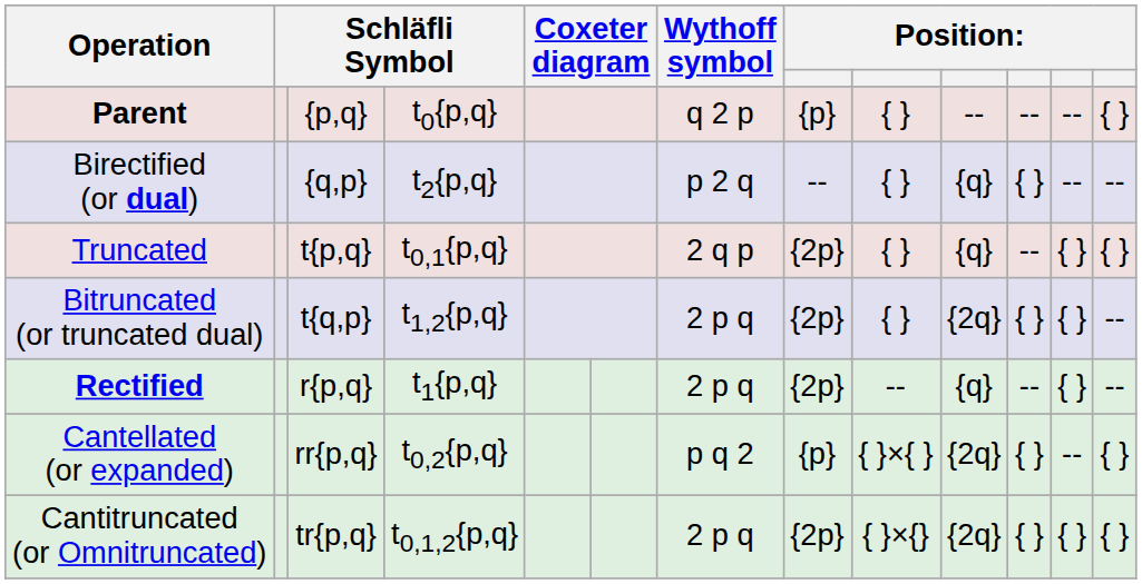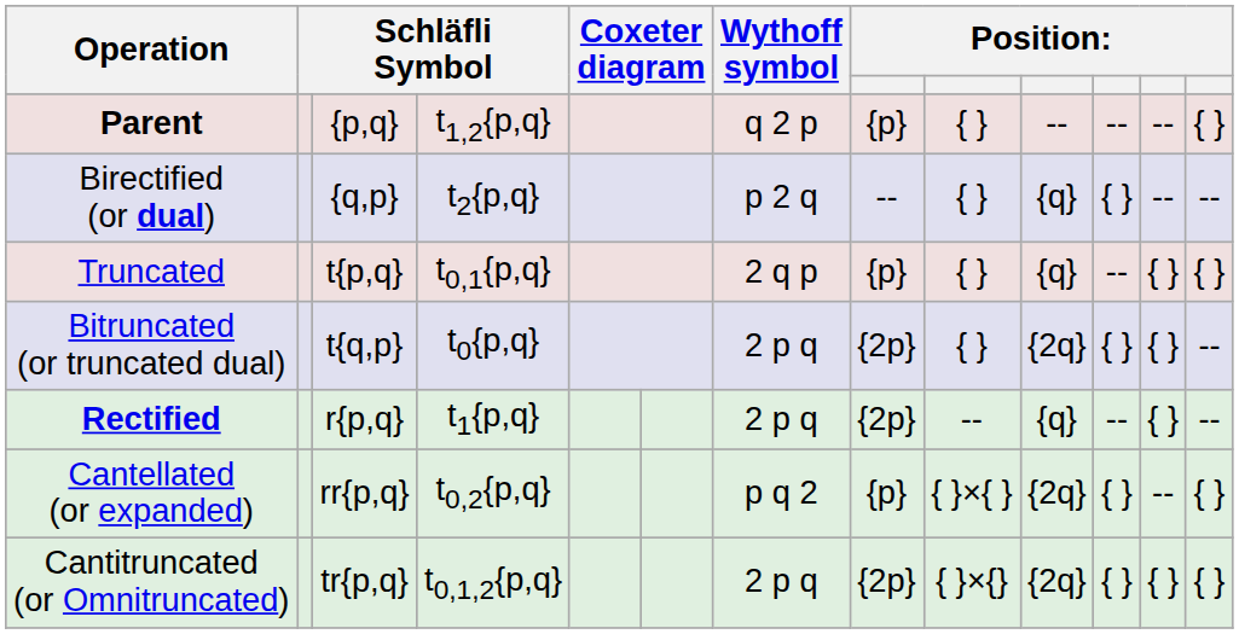 <table class="wikitable" valign=center>
 <tr>
 <th rowspan=2>Operation</th>
 <th rowspan=2 colspan=3>Schläfli<br>Symbol</th>
 <th rowspan=2 colspan=2><a href='#'>Coxeter<br>diagram</a></th>
 <th rowspan=2><a href='#'>Wythoff<br>symbol</a></th>
 <th colspan=7>Position: </th>
 </tr>
 <tr BGCOLOR="#f0e0e0" align=center>
 <th></th>
 <th></th>
 <th></th>
 <th></th>
 <th></th>
 <th></th>
 </tr>
 <tr BGCOLOR="#f0e0e0" align=center>
 <td><strong>Parent</strong></td>
 <td></td>
 <td>{p,q}</td>
-<td>t<sub>0</sub>{p,q}</td>
+<td>t<sub>1,2</sub>{p,q}</td>
 <td colspan=2></td>
 <td>q  2 p</td>
 <td>{p}</td>
 <td>{ }</td>
 <td>--</td>
 <td>--</td>
 <td>--</td>
 <td>{ }</td>
 </tr>
 <tr BGCOLOR="#e0e0f0" align=center>
 <td>Birectified<br>(or <strong><a href='#'>dual</a></strong>)</td>
 <td></td>
 <td>{q,p}</td>
 <td>t<sub>2</sub>{p,q}</td>
 <td colspan=2></td>
 <td>p  2 q</td>
 <td>--</td>
 <td>{ }</td>
 <td>{q}</td>
 <td>{ }</td>
 <td>--</td>
 <td>--</td>
 </tr>
 <tr BGCOLOR="#f0e0e0" align=center>
 <td><a href='#'>Truncated</a></td>
 <td></td>
 <td>t{p,q}</td>
 <td>t<sub>0,1</sub>{p,q}</td>
 <td colspan=2></td>
 <td>2 q  p</td>
-<td>{2p}</td>
+<td>{p}</td>
 <td>{ }</td>
 <td>{q}</td>
 <td>--</td>
 <td>{ }</td>
 <td>{ }</td>
 </tr>
 <tr BGCOLOR="#e0e0f0" align=center>
 <td><a href='#'>Bitruncated</a><br>(or truncated dual)</td>
 <td></td>
 <td>t{q,p}</td>
-<td>t<sub>1,2</sub>{p,q}</td>
+<td>t<sub>0</sub>{p,q}</td>
 <td colspan=2></td>
 <td>2 p  q</td>
 <td>{2p}</td>
 <td>{ }</td>
 <td>{2q}</td>
 <td>{ }</td>
 <td>{ }</td>
 <td>--</td>
 </tr>
 <tr BGCOLOR="#e0f0e0" align=center>
 <td><strong><a href='#'>Rectified</a></strong></td>
 <td></td>
 <td>r{p,q}</td>
 <td>t<sub>1</sub>{p,q}</td>
 <td></td>
 <td></td>
 <td>2  p q</td>
 <td>{2p}</td>
 <td>--</td>
 <td>{q}</td>
 <td>--</td>
 <td>{ }</td>
 <td>--</td>
 </tr>
 <tr BGCOLOR="#e0f0e0" align=center>
 <td><a href='#'>Cantellated</a><br>(or <a href='#'>expanded</a>)</td>
 <td></td>
 <td>rr{p,q}</td>
 <td>t<sub>0,2</sub>{p,q}</td>
 <td></td>
 <td></td>
 <td>p q  2</td>
 <td>{p}</td>
 <td>{ }×{ }</td>
 <td>{2q}</td>
 <td>{ }</td>
 <td>--</td>
 <td>{ }</td>
 </tr>
 <tr BGCOLOR="#e0f0e0" align=center>
 <td>Cantitruncated<br>(or <a href='#'>Omnitruncated</a>)</td>
 <td></td>
 <td>tr{p,q}</td>
 <td>t<sub>0,1,2</sub>{p,q}</td>
 <td></td>
 <td></td>
 <td>2 p q </td>
 <td>{2p}</td>
 <td>{ }×{}</td>
 <td>{2q}</td>
 <td>{ }</td>
 <td>{ }</td>
 <td>{ }</td>
 </tr>
 </table>
